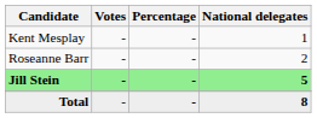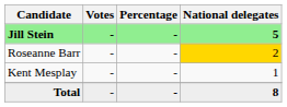 <table class="wikitable" style="text-align:right;">
 <tr>
 <th>Candidate</th>
 <th>Votes</th>
 <th>Percentage</th>
 <th>National delegates</th>
 </tr>
+<tr style="background:lightgreen;">
+<td style="text-align:left;"><strong>Jill Stein</strong></td>
+<td><strong>-</strong></td>
+<td><strong>-</strong></td>
+<td><strong>5</strong></td>
+</tr>
+<tr>
+<td style="text-align:left;">Roseanne Barr</td>
+<td>-</td>
+<td>-</td>
+<td style="background: gold;">2</td>
+</tr>
 <tr>
 <td style="text-align:left;">Kent Mesplay</td>
 <td>-</td>
 <td>-</td>
 <td>1</td>
-</tr>
-<tr>
-<td style="text-align:left;">Roseanne Barr</td>
-<td>-</td>
-<td>-</td>
-<td>2</td>
-</tr>
-<tr style="background:lightgreen;">
-<td style="text-align:left;"><strong>Jill Stein</strong></td>
-<td><strong>-</strong></td>
-<td><strong>-</strong></td>
-<td><strong>5</strong></td>
 </tr>
 <tr>
 </tr>
 <tr style="background:#eee;">
 <td style="margin-right:0.50px"><strong>Total</strong></td>
 <td style="margin-right:0.50px"><em>-</em></td>
 <td style="margin-right:0.50px"><strong>-</strong></td>
 <td style="margin-right:0.50px"><strong>8</strong></td>
 </tr>
 </table>
